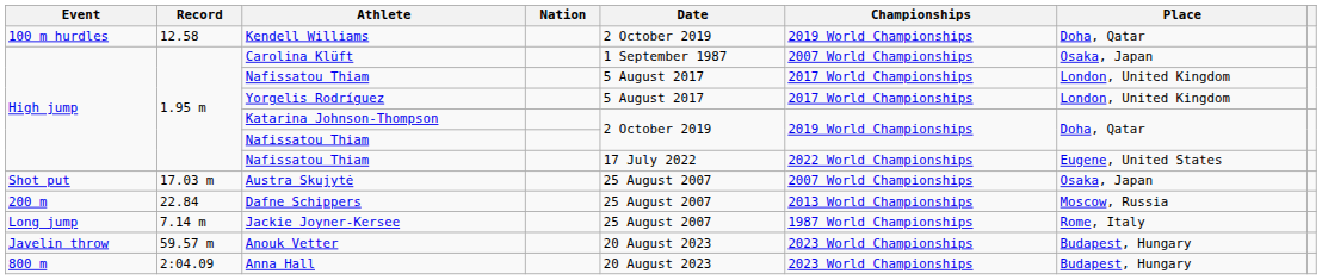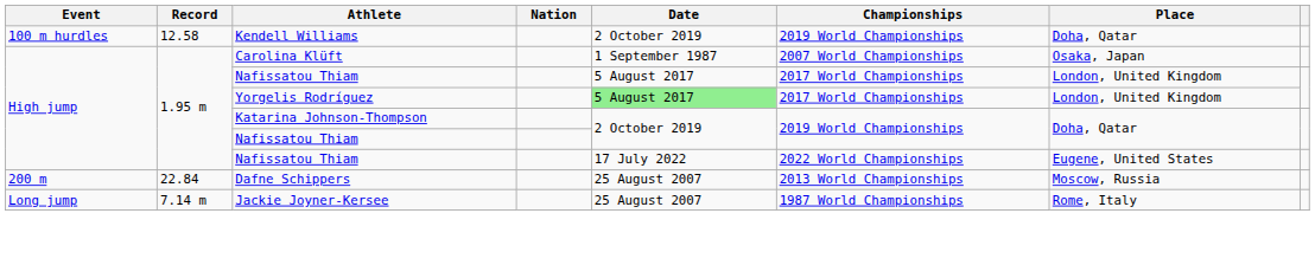 <table class="wikitable" style="font-size:95%; width: 100%;">
 <tr>
 <th>Event</th>
 <th>Record</th>
 <th>Athlete</th>
 <th>Nation</th>
 <th>Date</th>
 <th>Championships</th>
 <th>Place</th>
 <th></th>
 </tr>
 <tr>
 <td><a href='#'>100 m hurdles</a></td>
 <td>12.58 </td>
 <td><a href='#'>Kendell Williams</a></td>
 <td></td>
 <td>2 October 2019</td>
 <td><a href='#'>2019 World Championships</a></td>
 <td><a href='#'>Doha</a>, Qatar</td>
 <td></td>
 </tr>
 <tr>
 <td rowspan=6><a href='#'>High jump</a></td>
 <td rowspan=6>1.95 m</td>
 <td><a href='#'>Carolina Klüft</a></td>
 <td></td>
 <td>1 September 1987</td>
 <td><a href='#'>2007 World Championships</a></td>
 <td><a href='#'>Osaka</a>, Japan</td>
 <td></td>
 </tr>
 <tr>
 <td><a href='#'>Nafissatou Thiam</a></td>
 <td></td>
 <td>5 August 2017</td>
 <td><a href='#'>2017 World Championships</a></td>
 <td><a href='#'>London</a>, United Kingdom</td>
 <td rowspan=2></td>
 </tr>
 <tr>
 <td><a href='#'>Yorgelis Rodríguez</a></td>
 <td></td>
-<td>5 August 2017</td>
+<td style="background: lightgreen;">5 August 2017</td>
 <td><a href='#'>2017 World Championships</a></td>
 <td><a href='#'>London</a>, United Kingdom</td>
 </tr>
 <tr>
 <td><a href='#'>Katarina Johnson-Thompson</a></td>
 <td></td>
 <td rowspan=2>2 October 2019</td>
 <td rowspan=2><a href='#'>2019 World Championships</a></td>
 <td rowspan=2><a href='#'>Doha</a>, Qatar</td>
 <td rowspan=2></td>
 </tr>
 <tr>
 <td><a href='#'>Nafissatou Thiam</a></td>
 <td></td>
 </tr>
 <tr>
 <td><a href='#'>Nafissatou Thiam</a></td>
 <td></td>
 <td>17 July 2022</td>
 <td><a href='#'>2022 World Championships</a></td>
 <td><a href='#'>Eugene</a>, United States</td>
 <td></td>
 </tr>
 <tr>
-<td><a href='#'>Shot put</a></td>
-<td>17.03 m</td>
-<td><a href='#'>Austra Skujytė</a></td>
-<td></td>
-<td>25 August 2007</td>
-<td><a href='#'>2007 World Championships</a></td>
-<td><a href='#'>Osaka</a>, Japan</td>
-<td></td>
-</tr>
-<tr>
 <td><a href='#'>200 m</a></td>
 <td>22.84</td>
 <td><a href='#'>Dafne Schippers</a></td>
 <td></td>
 <td>25 August 2007</td>
 <td><a href='#'>2013 World Championships</a></td>
 <td><a href='#'>Moscow</a>, Russia</td>
 <td></td>
 </tr>
 <tr>
 <td><a href='#'>Long jump</a></td>
 <td>7.14 m</td>
 <td><a href='#'>Jackie Joyner-Kersee</a></td>
 <td></td>
 <td>25 August 2007</td>
 <td><a href='#'>1987 World Championships</a></td>
 <td><a href='#'>Rome</a>, Italy</td>
 <td></td>
 </tr>
-<tr>
-<td><a href='#'>Javelin throw</a></td>
-<td>59.57 m</td>
-<td><a href='#'>Anouk Vetter</a></td>
-<td></td>
-<td>20 August 2023</td>
-<td><a href='#'>2023 World Championships</a></td>
-<td><a href='#'>Budapest</a>, Hungary</td>
-<td></td>
-</tr>
-<tr>
-<td><a href='#'>800 m</a></td>
-<td>2:04.09</td>
-<td><a href='#'>Anna Hall</a></td>
-<td></td>
-<td>20 August 2023</td>
-<td><a href='#'>2023 World Championships</a></td>
-<td><a href='#'>Budapest</a>, Hungary</td>
-<td></td>
-</tr>
 </table>
